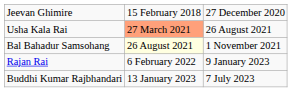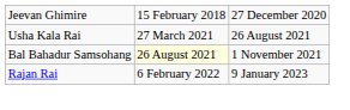 <table class=wikitable>
 <tr>
 <td>Jeevan Ghimire</td>
 <td>15 February 2018</td>
 <td>27 December 2020</td>
 </tr>
 <tr>
 <td>Usha Kala Rai</td>
-<td style="background: lightsalmon;">27 March 2021</td>
+<td>27 March 2021</td>
 <td>26 August 2021</td>
 </tr>
 <tr>
 <td>Bal Bahadur Samsohang</td>
 <td style="background: lightyellow;">26 August 2021</td>
 <td>1 November 2021</td>
 </tr>
 <tr>
 <td><a href='#'>Rajan Rai</a></td>
 <td>6 February 2022</td>
 <td>9 January 2023</td>
 </tr>
-<tr>
-<td>Buddhi Kumar Rajbhandari</td>
-<td>13 January 2023</td>
-<td>7 July 2023</td>
-</tr>
 </table>
